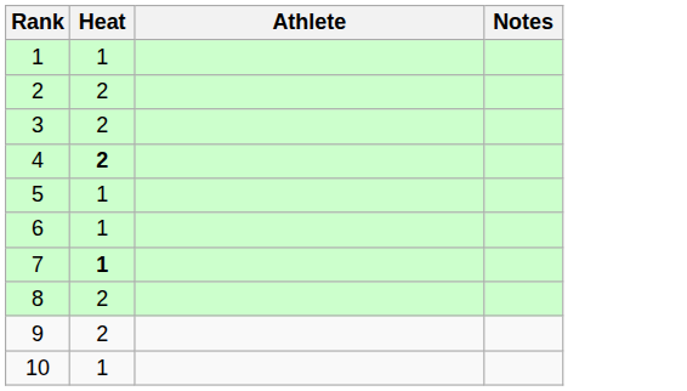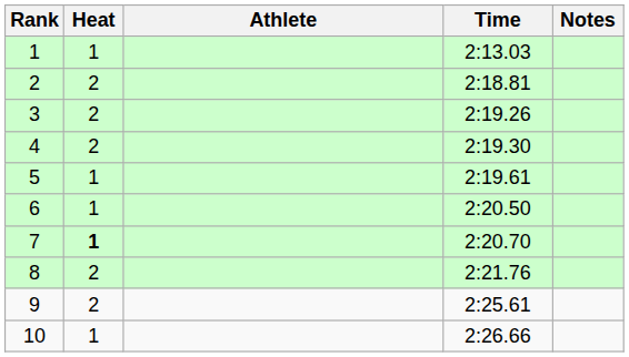 <table class="wikitable" style="text-align:center">
 <tr>
 <th width=40>Rank</th>
 <th width=40>Heat</th>
 <th width=250>Athlete</th>
+<th width=80>Time</th>
 <th width=50>Notes</th>
 </tr>
 <tr bgcolor="ccffcc">
 <td>1</td>
 <td>1</td>
 <td align=left></td>
+<td>2:13.03</td>
 <td></td>
 </tr>
 <tr bgcolor="ccffcc">
 <td>2</td>
 <td>2</td>
 <td align=left></td>
+<td>2:18.81</td>
 <td></td>
 </tr>
 <tr bgcolor="ccffcc">
 <td>3</td>
 <td>2</td>
 <td align=left></td>
+<td>2:19.26</td>
 <td></td>
 </tr>
 <tr bgcolor="ccffcc">
 <td>4</td>
-<td><strong>2</strong></td>
+<td>2</td>
 <td align=left></td>
+<td>2:19.30</td>
 <td></td>
 </tr>
 <tr bgcolor="ccffcc">
 <td>5</td>
 <td>1</td>
 <td align=left></td>
+<td>2:19.61</td>
 <td></td>
 </tr>
 <tr bgcolor="ccffcc">
 <td>6</td>
 <td>1</td>
 <td align=left></td>
+<td>2:20.50</td>
 <td></td>
 </tr>
 <tr bgcolor="ccffcc">
 <td>7</td>
 <td><strong>1</strong></td>
 <td align=left></td>
+<td>2:20.70</td>
 <td></td>
 </tr>
 <tr bgcolor="ccffcc">
 <td>8</td>
 <td>2</td>
 <td align=left></td>
+<td>2:21.76</td>
 <td></td>
 </tr>
 <tr>
 <td>9</td>
 <td>2</td>
 <td align=left></td>
+<td>2:25.61</td>
 <td></td>
 </tr>
 <tr>
 <td>10</td>
 <td>1</td>
 <td align=left></td>
+<td>2:26.66</td>
 <td></td>
 </tr>
 </table>
